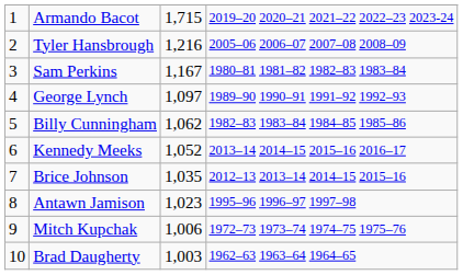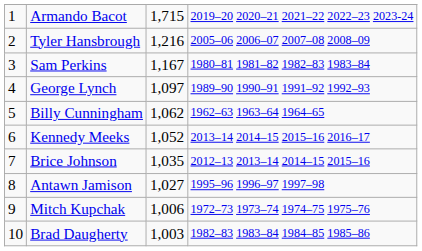 <table class="wikitable">
 <tr>
 </tr>
 <tr>
 <td>1</td>
 <td><a href='#'>Armando Bacot</a></td>
 <td>1,715</td>
 <td style="font-size:80%;"><a href='#'>2019–20</a> <a href='#'>2020–21</a> <a href='#'>2021–22</a> <a href='#'>2022–23</a> <a href='#'>2023-24</a></td>
 </tr>
 <tr>
 <td>2</td>
 <td><a href='#'>Tyler Hansbrough</a></td>
 <td>1,216</td>
 <td style="font-size:80%;"><a href='#'>2005–06</a> <a href='#'>2006–07</a> <a href='#'>2007–08</a> <a href='#'>2008–09</a></td>
 </tr>
 <tr>
 <td>3</td>
 <td><a href='#'>Sam Perkins</a></td>
 <td>1,167</td>
 <td style="font-size:80%;"><a href='#'>1980–81</a> <a href='#'>1981–82</a> <a href='#'>1982–83</a> <a href='#'>1983–84</a></td>
 </tr>
 <tr>
 <td>4</td>
 <td><a href='#'>George Lynch</a></td>
 <td>1,097</td>
 <td style="font-size:80%;"><a href='#'>1989–90</a> <a href='#'>1990–91</a> <a href='#'>1991–92</a> <a href='#'>1992–93</a></td>
 </tr>
 <tr>
 <td>5</td>
 <td><a href='#'>Billy Cunningham</a></td>
 <td>1,062</td>
-<td style="font-size:80%;"><a href='#'>1982–83</a> <a href='#'>1983–84</a> <a href='#'>1984–85</a> <a href='#'>1985–86</a></td>
+<td style="font-size:80%;"><a href='#'>1962–63</a> <a href='#'>1963–64</a> <a href='#'>1964–65</a></td>
 </tr>
 <tr>
 <td>6</td>
 <td><a href='#'>Kennedy Meeks</a></td>
 <td>1,052</td>
 <td style="font-size:80%;"><a href='#'>2013–14</a> <a href='#'>2014–15</a> <a href='#'>2015–16</a> <a href='#'>2016–17</a></td>
 </tr>
 <tr>
 <td>7</td>
 <td><a href='#'>Brice Johnson</a></td>
 <td>1,035</td>
 <td style="font-size:80%;"><a href='#'>2012–13</a> <a href='#'>2013–14</a> <a href='#'>2014–15</a> <a href='#'>2015–16</a></td>
 </tr>
 <tr>
 <td>8</td>
 <td><a href='#'>Antawn Jamison</a></td>
-<td>1,023</td>
+<td>1,027</td>
 <td style="font-size:80%;"><a href='#'>1995–96</a> <a href='#'>1996–97</a> <a href='#'>1997–98</a></td>
 </tr>
 <tr>
 <td>9</td>
 <td><a href='#'>Mitch Kupchak</a></td>
 <td>1,006</td>
 <td style="font-size:80%;"><a href='#'>1972–73</a> <a href='#'>1973–74</a> <a href='#'>1974–75</a> <a href='#'>1975–76</a></td>
 </tr>
 <tr>
 <td>10</td>
 <td><a href='#'>Brad Daugherty</a></td>
 <td>1,003</td>
-<td style="font-size:80%;"><a href='#'>1962–63</a> <a href='#'>1963–64</a> <a href='#'>1964–65</a></td>
+<td style="font-size:80%;"><a href='#'>1982–83</a> <a href='#'>1983–84</a> <a href='#'>1984–85</a> <a href='#'>1985–86</a></td>
 </tr>
 </table>
